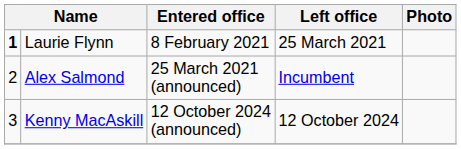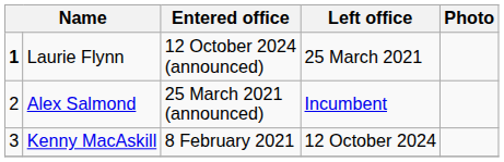 <table class="wikitable">
 <tr>
 <th colspan="2">Name</th>
 <th>Entered office</th>
 <th>Left office</th>
 <th>Photo</th>
 </tr>
 <tr>
 <td><strong>1</strong></td>
 <td>Laurie Flynn</td>
-<td>8 February 2021</td>
+<td>12 October 2024<br>(announced) <br></td>
 <td>25 March 2021</td>
 <td></td>
 </tr>
 <tr>
 <td>2</td>
 <td><a href='#'>Alex Salmond</a></td>
 <td>25 March 2021<br>(announced)</td>
 <td><a href='#'>Incumbent</a></td>
 <td></td>
 </tr>
 <tr>
 <td>3</td>
 <td><a href='#'>Kenny MacAskill</a></td>
-<td>12 October 2024<br>(announced) <br></td>
+<td>8 February 2021</td>
 <td>12 October 2024<br></td>
 <td></td>
 </tr>
 <tr>
 </tr>
 </table>
